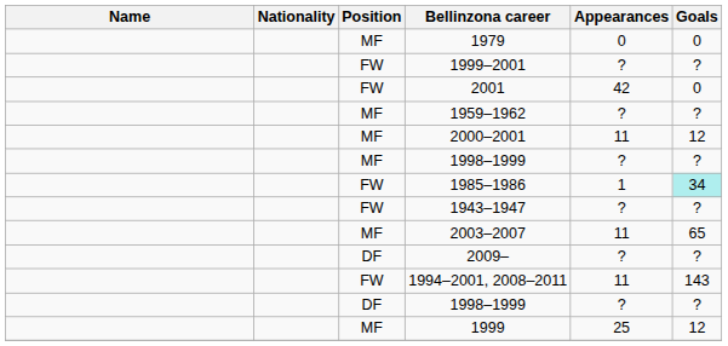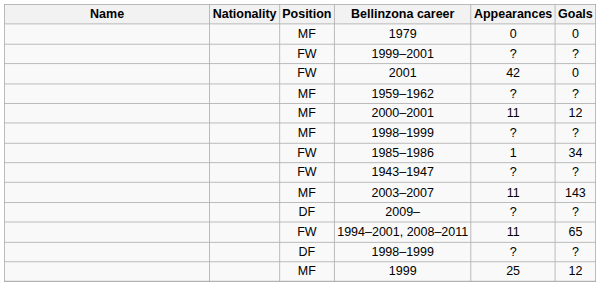 <table class="wikitable sortable" style="text-align: center;">
 <tr>
 <th style="width:16em">Name</th>
 <th>Nationality</th>
 <th>Position</th>
 <th>Bellinzona career</th>
 <th>Appearances</th>
 <th>Goals</th>
 </tr>
 <tr>
 <td align="left"></td>
 <td align="left"></td>
 <td>MF</td>
 <td>1979</td>
 <td>0</td>
 <td>0</td>
 </tr>
 <tr>
 <td align="left"></td>
 <td align="left"> </td>
 <td>FW</td>
 <td>1999–2001</td>
 <td>?</td>
 <td>?</td>
 </tr>
 <tr>
 <td align="left"></td>
 <td align="left"></td>
 <td>FW</td>
 <td>2001</td>
 <td>42</td>
 <td>0</td>
 </tr>
 <tr>
 <td align="left"></td>
 <td align="left"></td>
 <td>MF</td>
 <td>1959–1962</td>
 <td>?</td>
 <td>?</td>
 </tr>
 <tr>
 <td align="left"></td>
 <td align="left"></td>
 <td>MF</td>
 <td>2000–2001</td>
 <td>11</td>
 <td>12</td>
 </tr>
 <tr>
 <td align="left"></td>
 <td align="left"></td>
 <td>MF</td>
 <td>1998–1999</td>
 <td>?</td>
 <td>?</td>
 </tr>
 <tr>
 <td align="left"></td>
 <td align="left"></td>
 <td>FW</td>
 <td>1985–1986</td>
 <td>1</td>
-<td style="background: paleturquoise;">34</td>
+<td>34</td>
 </tr>
 <tr>
 <td align="left"></td>
 <td align="left"></td>
 <td>FW</td>
 <td>1943–1947</td>
 <td>?</td>
 <td>?</td>
 </tr>
 <tr>
 <td align="left"></td>
 <td align="left"></td>
 <td>MF</td>
 <td>2003–2007</td>
 <td>11</td>
-<td>65</td>
+<td>143</td>
 </tr>
 <tr>
 <td align="left"></td>
 <td align="left"></td>
 <td>DF</td>
 <td>2009–</td>
 <td>?</td>
 <td>?</td>
 </tr>
 <tr>
 <td align="left"></td>
 <td align="left"></td>
 <td>FW</td>
 <td>1994–2001, 2008–2011</td>
 <td>11</td>
-<td>143</td>
+<td>65</td>
 </tr>
 <tr>
 <td align="left"></td>
 <td align="left"> </td>
 <td>DF</td>
 <td>1998–1999</td>
 <td>?</td>
 <td>?</td>
 </tr>
 <tr>
 <td align="left"></td>
 <td align="left"></td>
 <td>MF</td>
 <td>1999</td>
 <td>25</td>
 <td>12</td>
 </tr>
 <tr>
 </tr>
 </table>
